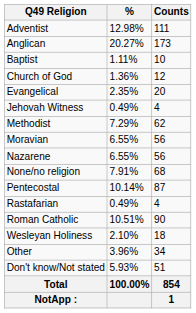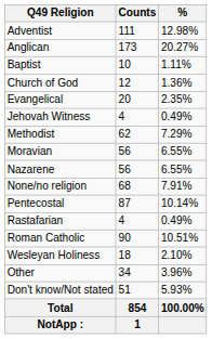 <table class="wikitable sortable">
 <tr>
 <th>Q49 Religion</th>
+<th>Counts</th>
 <th>%</th>
-<th>Counts</th>
 </tr>
 <tr>
 <td>Adventist</td>
+<td>111</td>
 <td>12.98%</td>
-<td>111</td>
 </tr>
 <tr>
 <td>Anglican</td>
+<td>173</td>
 <td>20.27%</td>
-<td>173</td>
 </tr>
 <tr>
 <td>Baptist</td>
+<td>10</td>
 <td>1.11%</td>
-<td>10</td>
 </tr>
 <tr>
 <td>Church of God</td>
+<td>12</td>
 <td>1.36%</td>
-<td>12</td>
 </tr>
 <tr>
 <td>Evangelical</td>
+<td>20</td>
 <td>2.35%</td>
-<td>20</td>
 </tr>
 <tr>
 <td>Jehovah Witness</td>
+<td>4</td>
 <td>0.49%</td>
-<td>4</td>
 </tr>
 <tr>
 <td>Methodist</td>
+<td>62</td>
 <td>7.29%</td>
-<td>62</td>
 </tr>
 <tr>
 <td>Moravian</td>
+<td>56</td>
 <td>6.55%</td>
-<td>56</td>
 </tr>
 <tr>
 <td>Nazarene</td>
+<td>56</td>
 <td>6.55%</td>
-<td>56</td>
 </tr>
 <tr>
 <td>None/no religion</td>
+<td>68</td>
 <td>7.91%</td>
-<td>68</td>
 </tr>
 <tr>
 <td>Pentecostal</td>
+<td>87</td>
 <td>10.14%</td>
-<td>87</td>
 </tr>
 <tr>
 <td>Rastafarian</td>
+<td>4</td>
 <td>0.49%</td>
-<td>4</td>
 </tr>
 <tr>
 <td>Roman Catholic</td>
+<td>90</td>
 <td>10.51%</td>
-<td>90</td>
 </tr>
 <tr>
 <td>Wesleyan Holiness</td>
+<td>18</td>
 <td>2.10%</td>
-<td>18</td>
 </tr>
 <tr>
 <td>Other</td>
+<td>34</td>
 <td>3.96%</td>
-<td>34</td>
 </tr>
 <tr>
 <td>Don't know/Not stated</td>
+<td>51</td>
 <td>5.93%</td>
-<td>51</td>
 </tr>
 <tr>
 <th>Total</th>
+<th>854</th>
 <th>100.00%</th>
-<th>854</th>
 </tr>
 <tr>
 <th>NotApp :</th>
+<th>1</th>
 <th></th>
-<th>1</th>
 </tr>
 </table>
